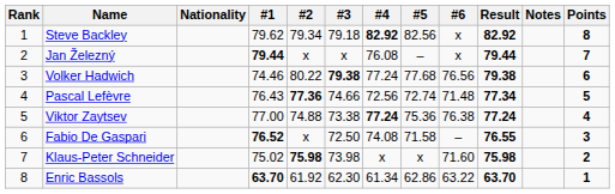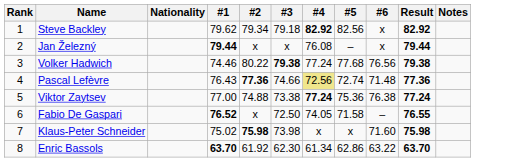 <table class="wikitable sortable" style="text-align:center">
 <tr>
 <th>Rank</th>
 <th>Name</th>
 <th>Nationality</th>
 <th>#1</th>
 <th>#2</th>
 <th>#3</th>
 <th>#4</th>
 <th>#5</th>
 <th>#6</th>
 <th>Result</th>
 <th>Notes</th>
-<th>Points</th>
 </tr>
 <tr>
 <td>1</td>
 <td align=left><a href='#'>Steve Backley</a></td>
 <td align=left></td>
 <td>79.62</td>
 <td>79.34</td>
 <td>79.18</td>
 <td><strong>82.92</strong></td>
 <td>82.56</td>
 <td>x</td>
 <td><strong>82.92</strong></td>
 <td></td>
-<td><strong>8</strong></td>
 </tr>
 <tr>
 <td>2</td>
 <td align=left><a href='#'>Jan Železný</a></td>
 <td align=left></td>
 <td><strong>79.44</strong></td>
 <td>x</td>
 <td>x</td>
 <td>76.08</td>
 <td>–</td>
 <td>x</td>
 <td><strong>79.44</strong></td>
 <td></td>
-<td><strong>7</strong></td>
 </tr>
 <tr>
 <td>3</td>
 <td align=left><a href='#'>Volker Hadwich</a></td>
 <td align=left></td>
 <td>74.46</td>
 <td>80.22</td>
 <td><strong>79.38</strong></td>
 <td>77.24</td>
 <td>77.68</td>
 <td>76.56</td>
 <td><strong>79.38</strong></td>
 <td></td>
-<td><strong>6</strong></td>
 </tr>
 <tr>
 <td>4</td>
 <td align=left><a href='#'>Pascal Lefèvre</a></td>
 <td align=left></td>
 <td>76.43</td>
 <td><strong>77.36</strong></td>
 <td>74.66</td>
-<td>72.56</td>
+<td style="background: khaki;">72.56</td>
 <td>72.74</td>
 <td>71.48</td>
-<td><strong>77.34</strong></td>
+<td><strong>77.36</strong></td>
 <td></td>
-<td><strong>5</strong></td>
 </tr>
 <tr>
 <td>5</td>
 <td align=left><a href='#'>Viktor Zaytsev</a></td>
 <td align=left></td>
 <td>77.00</td>
 <td>74.88</td>
 <td>73.38</td>
 <td><strong>77.24</strong></td>
 <td>75.36</td>
 <td>76.38</td>
 <td><strong>77.24</strong></td>
 <td></td>
-<td><strong>4</strong></td>
 </tr>
 <tr>
 <td>6</td>
 <td align=left><a href='#'>Fabio De Gaspari</a></td>
 <td align=left></td>
 <td><strong>76.52</strong></td>
 <td>x</td>
 <td>72.50</td>
-<td>74.08</td>
+<td>74.05</td>
 <td>71.58</td>
 <td>–</td>
 <td><strong>76.55</strong></td>
 <td></td>
-<td><strong>3</strong></td>
 </tr>
 <tr>
 <td>7</td>
 <td align=left><a href='#'>Klaus-Peter Schneider</a></td>
 <td align=left></td>
 <td>75.02</td>
 <td><strong>75.98</strong></td>
 <td>73.98</td>
 <td>x</td>
 <td>x</td>
 <td>71.60</td>
 <td><strong>75.98</strong></td>
 <td></td>
-<td><strong>2</strong></td>
 </tr>
 <tr>
 <td>8</td>
 <td align=left><a href='#'>Enric Bassols</a></td>
 <td align=left></td>
 <td><strong>63.70</strong></td>
 <td>61.92</td>
 <td>62.30</td>
 <td>61.34</td>
 <td>62.86</td>
 <td>63.22</td>
 <td><strong>63.70</strong></td>
 <td></td>
-<td><strong>1</strong></td>
 </tr>
 </table>
